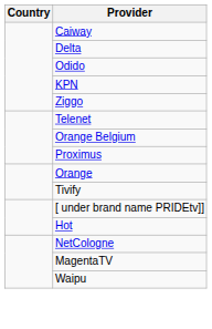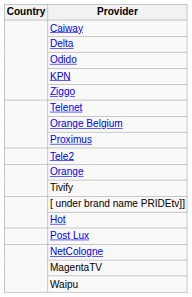 <table class="wikitable">
 <tr>
 <th>Country</th>
 <th>Provider</th>
 </tr>
 <tr>
 <td rowspan=5></td>
 <td><a href='#'>Caiway</a></td>
 </tr>
 <tr>
 <td><a href='#'>Delta</a></td>
 </tr>
 <tr>
 <td><a href='#'>Odido</a></td>
 </tr>
 <tr>
 <td><a href='#'>KPN</a></td>
 </tr>
 <tr>
 <td><a href='#'>Ziggo</a></td>
 </tr>
 <tr>
 <td rowspan=3></td>
 <td><a href='#'>Telenet</a></td>
 </tr>
 <tr>
 <td><a href='#'>Orange Belgium</a></td>
 </tr>
 <tr>
 <td><a href='#'>Proximus</a></td>
 </tr>
 <tr>
+<td rowspan=1></td>
+<td><a href='#'>Tele2</a></td>
+</tr>
+<tr>
 <td rowspan=2></td>
 <td><a href='#'>Orange</a></td>
 </tr>
 <tr>
 <td>Tivify</td>
 </tr>
 <tr>
 <td rowspan=2></td>
 <td>[ under brand name PRIDEtv]]</td>
 </tr>
 <tr>
 <td><a href='#'>Hot</a></td>
 </tr>
 <tr>
+<td></td>
+<td><a href='#'>Post Lux</a></td>
+</tr>
+<tr>
 <td rowspan="3"></td>
 <td><a href='#'>NetCologne</a></td>
 </tr>
 <tr>
 <td>MagentaTV</td>
 </tr>
 <tr>
 <td>Waipu</td>
 </tr>
 </table>
